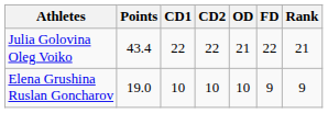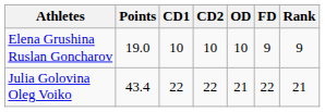 <table class="wikitable" border="1" style="font-size:90%">
 <tr>
 <th>Athletes</th>
 <th>Points</th>
 <th>CD1</th>
 <th>CD2</th>
 <th>OD</th>
 <th>FD</th>
 <th>Rank</th>
 </tr>
 <tr align=center>
+<td align=left><a href='#'>Elena Grushina</a><br><a href='#'>Ruslan Goncharov</a></td>
+<td>19.0</td>
+<td>10</td>
+<td>10</td>
+<td>10</td>
+<td>9</td>
+<td>9</td>
+</tr>
+<tr align=center>
 <td align=left><a href='#'>Julia Golovina</a><br><a href='#'>Oleg Voiko</a></td>
 <td>43.4</td>
 <td>22</td>
 <td>22</td>
 <td>21</td>
 <td>22</td>
 <td>21</td>
 </tr>
-<tr align=center>
-<td align=left><a href='#'>Elena Grushina</a><br><a href='#'>Ruslan Goncharov</a></td>
-<td>19.0</td>
-<td>10</td>
-<td>10</td>
-<td>10</td>
-<td>9</td>
-<td>9</td>
-</tr>
 </table>
